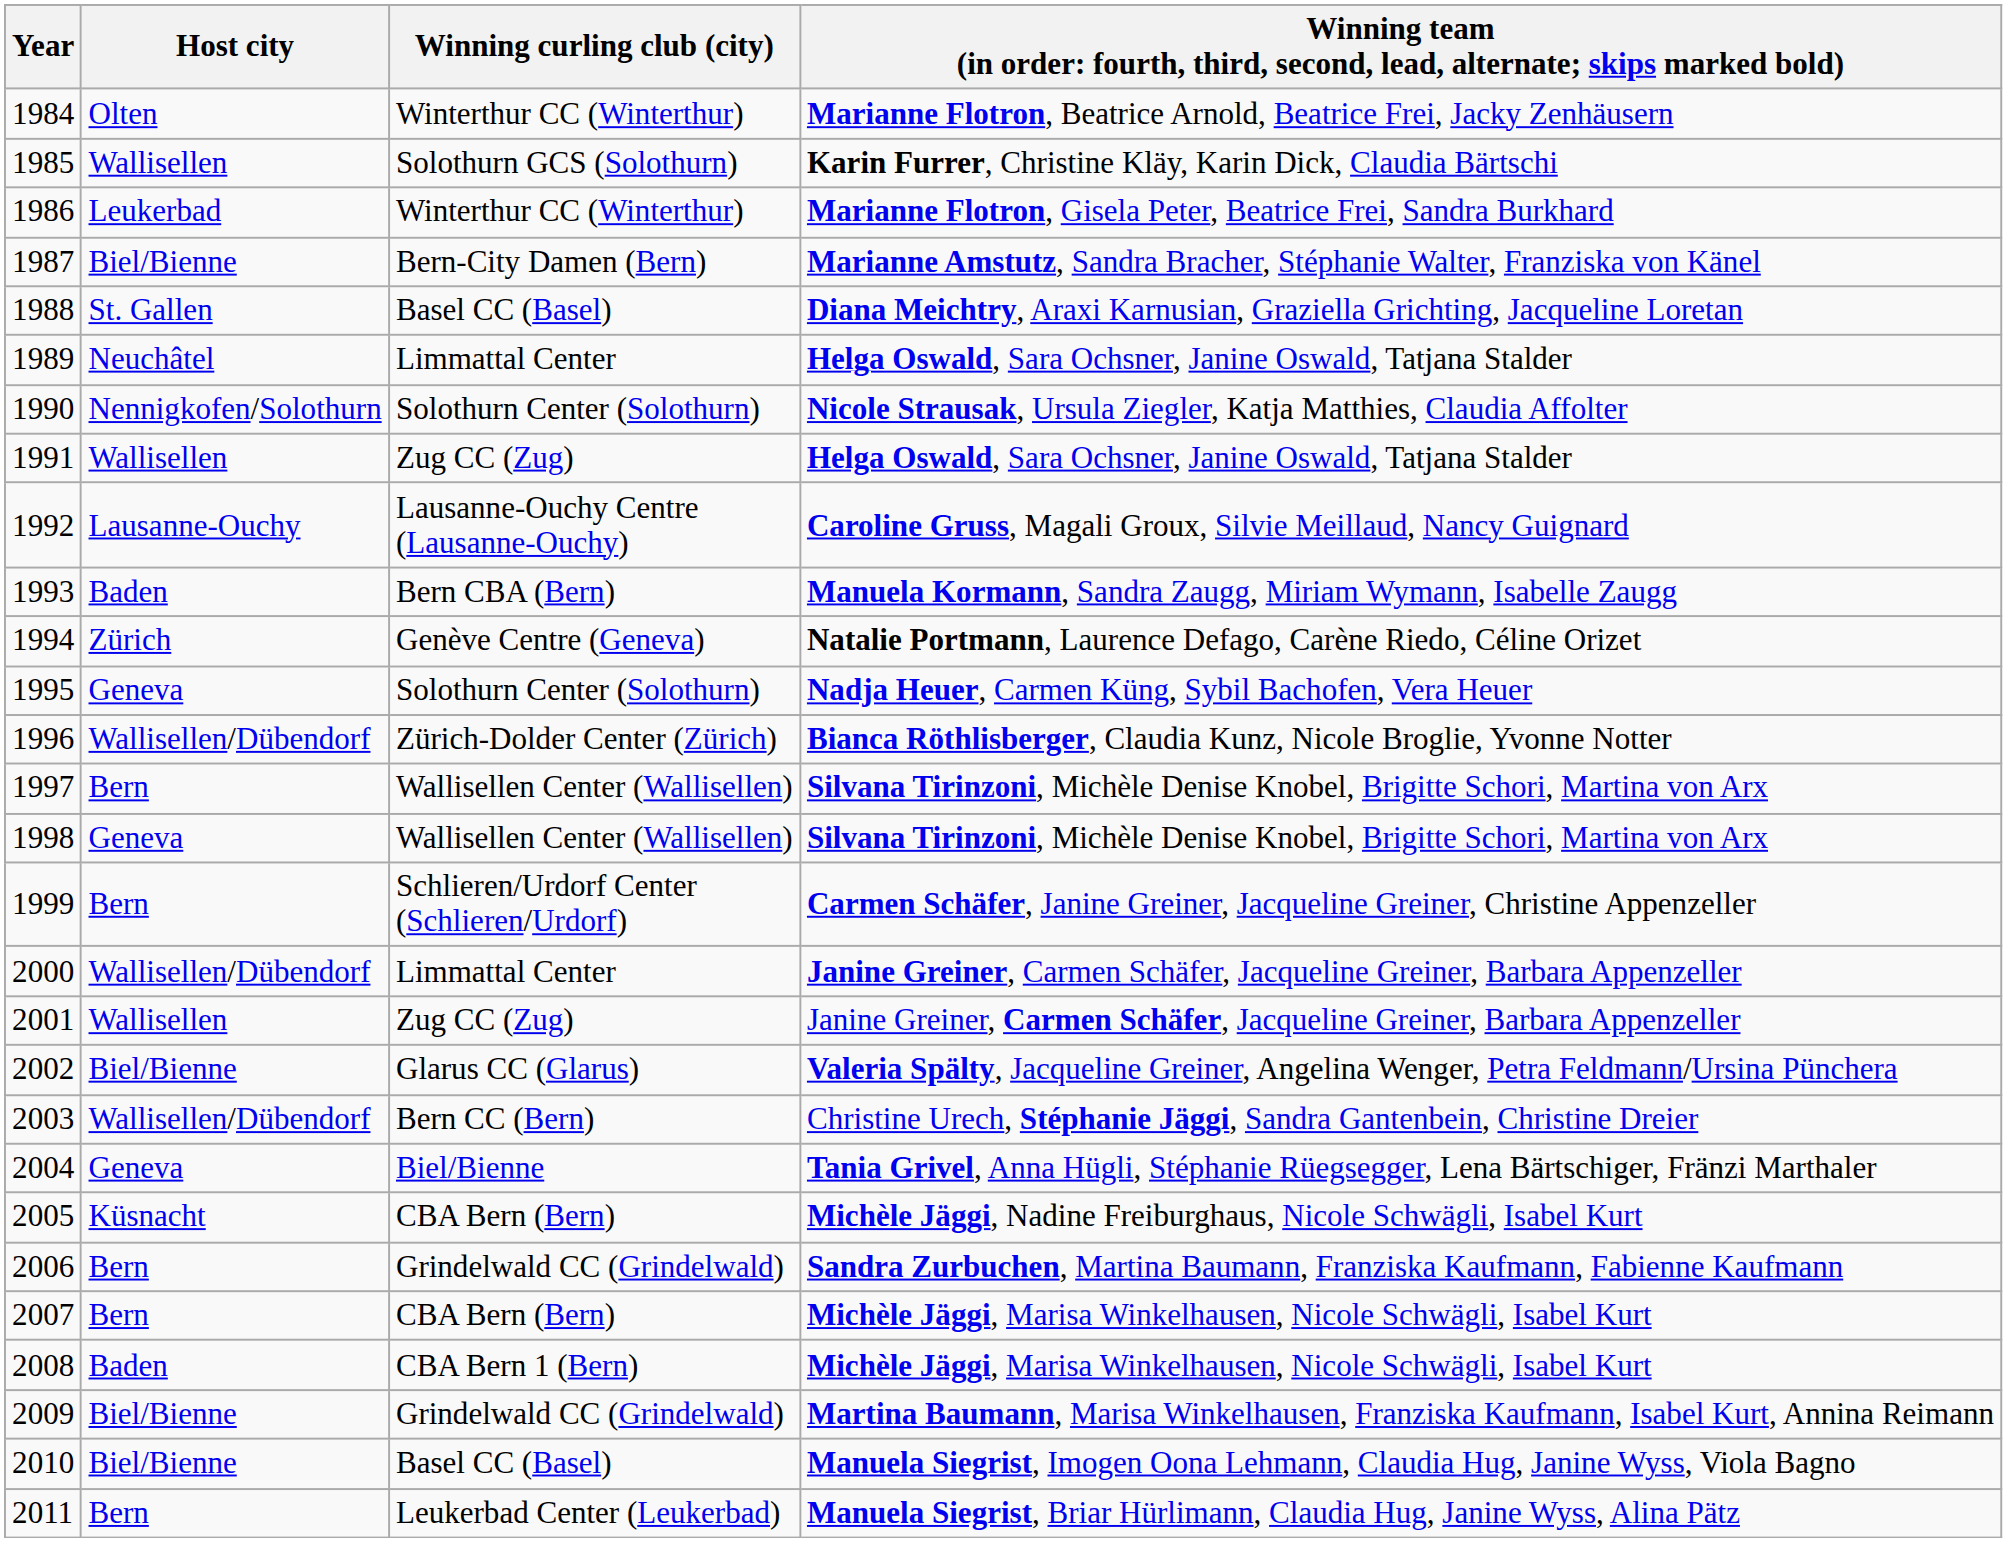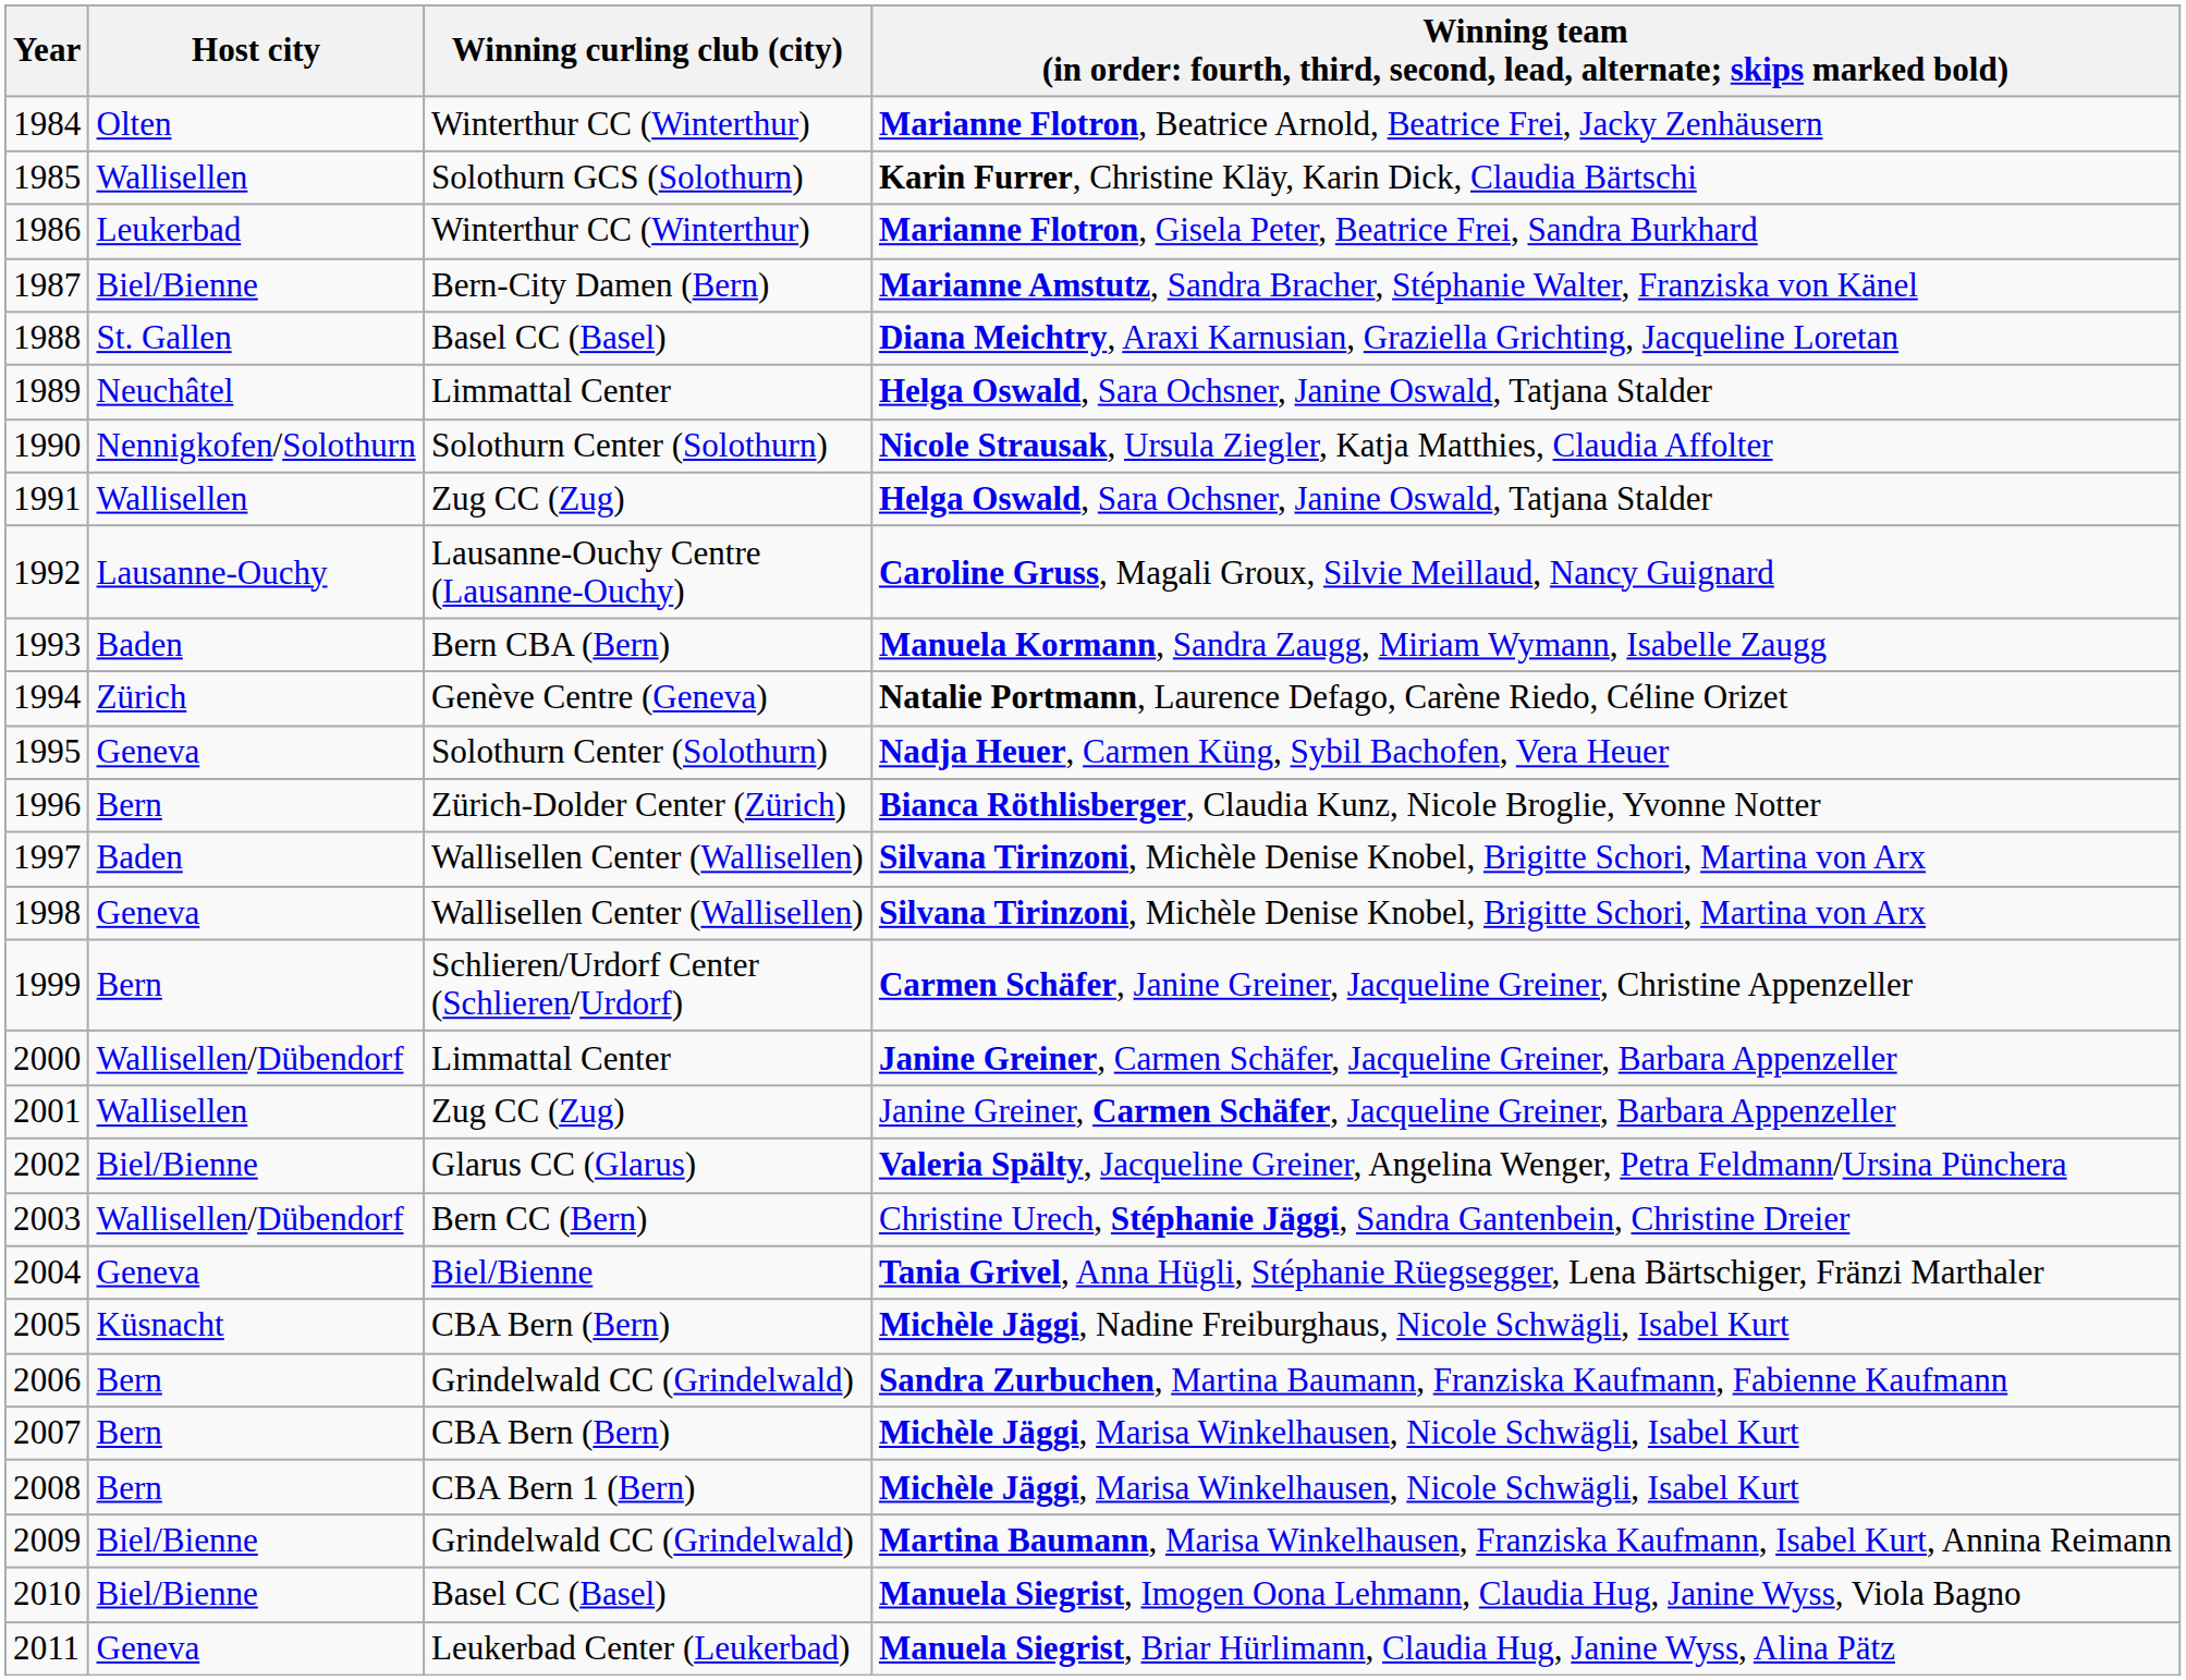 <table class="wikitable" border="1">
 <tr>
 <th scope="col">Year</th>
 <th scope="col">Host city</th>
 <th scope="col">Winning curling club (city)</th>
 <th scope="col">Winning team<br>(in order: fourth, third, second, lead, alternate; <a href='#'>skips</a> marked bold)</th>
 </tr>
 <tr>
 <td>1984</td>
 <td><a href='#'>Olten</a></td>
 <td>Winterthur CC (<a href='#'>Winterthur</a>)</td>
 <td><strong><a href='#'>Marianne Flotron</a></strong>, Beatrice Arnold, <a href='#'>Beatrice Frei</a>, <a href='#'>Jacky Zenhäusern</a></td>
 </tr>
 <tr>
 <td>1985</td>
 <td><a href='#'>Wallisellen</a></td>
 <td>Solothurn GCS (<a href='#'>Solothurn</a>)</td>
 <td><strong>Karin Furrer</strong>, Christine Kläy, Karin Dick, <a href='#'>Claudia Bärtschi</a></td>
 </tr>
 <tr>
 <td>1986</td>
 <td><a href='#'>Leukerbad</a></td>
 <td>Winterthur CC (<a href='#'>Winterthur</a>)</td>
 <td><strong><a href='#'>Marianne Flotron</a></strong>, <a href='#'>Gisela Peter</a>, <a href='#'>Beatrice Frei</a>, <a href='#'>Sandra Burkhard</a></td>
 </tr>
 <tr>
 <td>1987</td>
 <td><a href='#'>Biel/Bienne</a></td>
 <td>Bern-City Damen (<a href='#'>Bern</a>)</td>
 <td><strong><a href='#'>Marianne Amstutz</a></strong>, <a href='#'>Sandra Bracher</a>, <a href='#'>Stéphanie Walter</a>, <a href='#'>Franziska von Känel</a></td>
 </tr>
 <tr>
 <td>1988</td>
 <td><a href='#'>St. Gallen</a></td>
 <td>Basel CC (<a href='#'>Basel</a>)</td>
 <td><strong><a href='#'>Diana Meichtry</a></strong>, <a href='#'>Araxi Karnusian</a>, <a href='#'>Graziella Grichting</a>, <a href='#'>Jacqueline Loretan</a></td>
 </tr>
 <tr>
 <td>1989</td>
 <td><a href='#'>Neuchâtel</a></td>
 <td>Limmattal Center</td>
 <td><strong><a href='#'>Helga Oswald</a></strong>, <a href='#'>Sara Ochsner</a>, <a href='#'>Janine Oswald</a>, Tatjana Stalder</td>
 </tr>
 <tr>
 <td>1990</td>
 <td><a href='#'>Nennigkofen</a>/<a href='#'>Solothurn</a></td>
 <td>Solothurn Center (<a href='#'>Solothurn</a>)</td>
 <td><strong><a href='#'>Nicole Strausak</a></strong>, <a href='#'>Ursula Ziegler</a>, Katja Matthies, <a href='#'>Claudia Affolter</a></td>
 </tr>
 <tr>
 <td>1991</td>
 <td><a href='#'>Wallisellen</a></td>
 <td>Zug CC (<a href='#'>Zug</a>)</td>
 <td><strong><a href='#'>Helga Oswald</a></strong>, <a href='#'>Sara Ochsner</a>, <a href='#'>Janine Oswald</a>, Tatjana Stalder</td>
 </tr>
 <tr>
 <td>1992</td>
 <td><a href='#'>Lausanne-Ouchy</a></td>
 <td>Lausanne-Ouchy Centre<br>(<a href='#'>Lausanne-Ouchy</a>)</td>
 <td><strong><a href='#'>Caroline Gruss</a></strong>, Magali Groux, <a href='#'>Silvie Meillaud</a>, <a href='#'>Nancy Guignard</a></td>
 </tr>
 <tr>
 <td>1993</td>
 <td><a href='#'>Baden</a></td>
 <td>Bern CBA (<a href='#'>Bern</a>)</td>
 <td><strong><a href='#'>Manuela Kormann</a></strong>, <a href='#'>Sandra Zaugg</a>, <a href='#'>Miriam Wymann</a>, <a href='#'>Isabelle Zaugg</a></td>
 </tr>
 <tr>
 <td>1994</td>
 <td><a href='#'>Zürich</a></td>
 <td>Genève Centre (<a href='#'>Geneva</a>)</td>
 <td><strong>Natalie Portmann</strong>, Laurence Defago, Carène Riedo, Céline Orizet</td>
 </tr>
 <tr>
 <td>1995</td>
 <td><a href='#'>Geneva</a></td>
 <td>Solothurn Center (<a href='#'>Solothurn</a>)</td>
 <td><strong><a href='#'>Nadja Heuer</a></strong>, <a href='#'>Carmen Küng</a>, <a href='#'>Sybil Bachofen</a>, <a href='#'>Vera Heuer</a></td>
 </tr>
 <tr>
 <td>1996</td>
-<td><a href='#'>Wallisellen</a>/<a href='#'>Dübendorf</a></td>
+<td><a href='#'>Bern</a></td>
 <td>Zürich-Dolder Center (<a href='#'>Zürich</a>)</td>
 <td><strong><a href='#'>Bianca Röthlisberger</a></strong>, Claudia Kunz, Nicole Broglie, Yvonne Notter</td>
 </tr>
 <tr>
 <td>1997</td>
-<td><a href='#'>Bern</a></td>
+<td><a href='#'>Baden</a></td>
 <td>Wallisellen Center (<a href='#'>Wallisellen</a>)</td>
 <td><strong><a href='#'>Silvana Tirinzoni</a></strong>, Michèle Denise Knobel, <a href='#'>Brigitte Schori</a>, <a href='#'>Martina von Arx</a></td>
 </tr>
 <tr>
 <td>1998</td>
 <td><a href='#'>Geneva</a></td>
 <td>Wallisellen Center (<a href='#'>Wallisellen</a>)</td>
 <td><strong><a href='#'>Silvana Tirinzoni</a></strong>, Michèle Denise Knobel, <a href='#'>Brigitte Schori</a>, <a href='#'>Martina von Arx</a></td>
 </tr>
 <tr>
 <td>1999</td>
 <td><a href='#'>Bern</a></td>
 <td>Schlieren/Urdorf Center<br>(<a href='#'>Schlieren</a>/<a href='#'>Urdorf</a>)</td>
 <td><strong><a href='#'>Carmen Schäfer</a></strong>, <a href='#'>Janine Greiner</a>, <a href='#'>Jacqueline Greiner</a>, Christine Appenzeller</td>
 </tr>
 <tr>
 <td>2000</td>
 <td><a href='#'>Wallisellen</a>/<a href='#'>Dübendorf</a></td>
 <td>Limmattal Center</td>
 <td><strong><a href='#'>Janine Greiner</a></strong>, <a href='#'>Carmen Schäfer</a>, <a href='#'>Jacqueline Greiner</a>, <a href='#'>Barbara Appenzeller</a></td>
 </tr>
 <tr>
 <td>2001</td>
 <td><a href='#'>Wallisellen</a></td>
 <td>Zug CC (<a href='#'>Zug</a>)</td>
 <td><a href='#'>Janine Greiner</a>, <strong><a href='#'>Carmen Schäfer</a></strong>, <a href='#'>Jacqueline Greiner</a>, <a href='#'>Barbara Appenzeller</a></td>
 </tr>
 <tr>
 <td>2002</td>
 <td><a href='#'>Biel/Bienne</a></td>
 <td>Glarus CC (<a href='#'>Glarus</a>)</td>
 <td><strong><a href='#'>Valeria Spälty</a></strong>, <a href='#'>Jacqueline Greiner</a>, Angelina Wenger, <a href='#'>Petra Feldmann</a>/<a href='#'>Ursina Pünchera</a></td>
 </tr>
 <tr>
 <td>2003</td>
 <td><a href='#'>Wallisellen</a>/<a href='#'>Dübendorf</a></td>
 <td>Bern CC (<a href='#'>Bern</a>)</td>
 <td><a href='#'>Christine Urech</a>, <strong><a href='#'>Stéphanie Jäggi</a></strong>, <a href='#'>Sandra Gantenbein</a>, <a href='#'>Christine Dreier</a></td>
 </tr>
 <tr>
 <td>2004</td>
 <td><a href='#'>Geneva</a></td>
 <td><a href='#'>Biel/Bienne</a></td>
 <td><strong><a href='#'>Tania Grivel</a></strong>, <a href='#'>Anna Hügli</a>, <a href='#'>Stéphanie Rüegsegger</a>, Lena Bärtschiger, Fränzi Marthaler</td>
 </tr>
 <tr>
 <td>2005</td>
 <td><a href='#'>Küsnacht</a></td>
 <td>CBA Bern (<a href='#'>Bern</a>)</td>
 <td><strong><a href='#'>Michèle Jäggi</a></strong>, Nadine Freiburghaus, <a href='#'>Nicole Schwägli</a>, <a href='#'>Isabel Kurt</a></td>
 </tr>
 <tr>
 <td>2006</td>
 <td><a href='#'>Bern</a></td>
 <td>Grindelwald CC (<a href='#'>Grindelwald</a>)</td>
 <td><strong><a href='#'>Sandra Zurbuchen</a></strong>, <a href='#'>Martina Baumann</a>, <a href='#'>Franziska Kaufmann</a>, <a href='#'>Fabienne Kaufmann</a></td>
 </tr>
 <tr>
 <td>2007</td>
 <td><a href='#'>Bern</a></td>
 <td>CBA Bern (<a href='#'>Bern</a>)</td>
 <td><strong><a href='#'>Michèle Jäggi</a></strong>, <a href='#'>Marisa Winkelhausen</a>, <a href='#'>Nicole Schwägli</a>, <a href='#'>Isabel Kurt</a></td>
 </tr>
 <tr>
 <td>2008</td>
-<td><a href='#'>Baden</a></td>
+<td><a href='#'>Bern</a></td>
 <td>CBA Bern 1 (<a href='#'>Bern</a>)</td>
 <td><strong><a href='#'>Michèle Jäggi</a></strong>, <a href='#'>Marisa Winkelhausen</a>, <a href='#'>Nicole Schwägli</a>, <a href='#'>Isabel Kurt</a></td>
 </tr>
 <tr>
 <td>2009</td>
 <td><a href='#'>Biel/Bienne</a></td>
 <td>Grindelwald CC (<a href='#'>Grindelwald</a>)</td>
 <td><strong><a href='#'>Martina Baumann</a></strong>, <a href='#'>Marisa Winkelhausen</a>, <a href='#'>Franziska Kaufmann</a>, <a href='#'>Isabel Kurt</a>, Annina Reimann</td>
 </tr>
 <tr>
 <td>2010</td>
 <td><a href='#'>Biel/Bienne</a></td>
 <td>Basel CC (<a href='#'>Basel</a>)</td>
 <td><strong><a href='#'>Manuela Siegrist</a></strong>, <a href='#'>Imogen Oona Lehmann</a>, <a href='#'>Claudia Hug</a>, <a href='#'>Janine Wyss</a>, Viola Bagno</td>
 </tr>
 <tr>
 <td>2011</td>
-<td><a href='#'>Bern</a></td>
+<td><a href='#'>Geneva</a></td>
 <td>Leukerbad Center (<a href='#'>Leukerbad</a>)</td>
 <td><strong><a href='#'>Manuela Siegrist</a></strong>, <a href='#'>Briar Hürlimann</a>, <a href='#'>Claudia Hug</a>, <a href='#'>Janine Wyss</a>, <a href='#'>Alina Pätz</a></td>
 </tr>
 </table>
